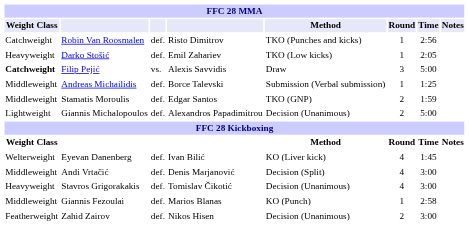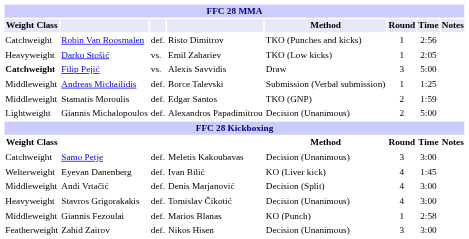 <table class="toccolours" style="font-size: 75%;">
 <tr>
 <th colspan="8" style="background-color: #ccf; color: #000080; text-align: center;"><strong>FFC 28 MMA</strong></th>
 </tr>
 <tr>
 <th colspan="1" style="background-color: #E6E8FA; color: #000000; text-align: center;">Weight Class</th>
 <th colspan="1" style="background-color: #E6E8FA; color: #000000; text-align: center;"></th>
 <th colspan="1" style="background-color: #E6E8FA; color: #000000; text-align: center;"></th>
 <th colspan="1" style="background-color: #E6E8FA; color: #000000; text-align: center;"></th>
 <th colspan="1" style="background-color: #E6E8FA; color: #000000; text-align: center;">Method</th>
 <th colspan="1" style="background-color: #E6E8FA; color: #000000; text-align: center;">Round</th>
 <th colspan="1" style="background-color: #E6E8FA; color: #000000; text-align: center;">Time</th>
 <th colspan="1" style="background-color: #E6E8FA; color: #000000; text-align: center;">Notes</th>
 </tr>
 <tr>
 <td>Catchweight</td>
 <td><a href='#'>Robin Van Roosmalen</a></td>
 <td>def.</td>
 <td>Risto Dimitrov</td>
 <td>TKO (Punches and kicks)</td>
 <td align="center">1</td>
 <td align="center">2:56</td>
 <td></td>
 </tr>
 <tr>
 <td>Heavyweight</td>
 <td><a href='#'>Darko Stošić</a></td>
-<td>def.</td>
+<td>vs.</td>
 <td>Emil Zahariev</td>
 <td>TKO (Low kicks)</td>
 <td align="center">1</td>
 <td align="center">2:05</td>
 <td></td>
 </tr>
 <tr>
 <td><strong>Catchweight</strong></td>
 <td><a href='#'>Filip Pejić</a></td>
 <td>vs.</td>
 <td>Alexis Savvidis</td>
 <td>Draw</td>
 <td align="center">3</td>
 <td align="center">5:00</td>
 <td></td>
 </tr>
 <tr>
 <td>Middleweight</td>
 <td><a href='#'>Andreas Michailidis</a></td>
 <td>def.</td>
 <td>Borce Talevski</td>
 <td>Submission (Verbal submission)</td>
 <td align="center">1</td>
 <td align="center">1:25</td>
 <td></td>
 </tr>
 <tr>
 <td>Middleweight</td>
 <td>Stamatis Moroulis</td>
 <td>def.</td>
 <td>Edgar Santos</td>
 <td>TKO (GNP)</td>
 <td align="center">2</td>
 <td align="center">1:59</td>
 <td></td>
 </tr>
 <tr>
 <td>Lightweight</td>
 <td>Giannis Michalopoulos</td>
 <td>def.</td>
 <td>Alexandros Papadimitrou</td>
 <td>Decision (Unanimous)</td>
 <td align="center">2</td>
 <td align="center">5:00</td>
 <td></td>
 </tr>
 <tr>
 <th colspan="8" style="background-color: #ccf; color: #000080; text-align: center;"><strong>FFC 28 Kickboxing</strong></th>
 </tr>
 <tr>
 <th colspan="1">Weight Class</th>
 <th colspan="1"></th>
 <th colspan="1"></th>
 <th colspan="1"></th>
 <th colspan="1">Method</th>
 <th colspan="1">Round</th>
 <th colspan="1">Time</th>
 <th colspan="1">Notes</th>
 </tr>
 <tr>
+<td>Catchweight</td>
+<td><a href='#'>Samo Petje</a></td>
+<td>def.</td>
+<td>Meletis Kakoubavas</td>
+<td>Decision (Unanimous)</td>
+<td align="center">3</td>
+<td align="center">3:00</td>
+<td></td>
+</tr>
+<tr>
 <td>Welterweight</td>
 <td>Eyevan Danenberg</td>
 <td>def.</td>
 <td>Ivan Bilić</td>
 <td>KO (Liver kick)</td>
 <td align="center">4</td>
 <td align="center">1:45</td>
 <td></td>
 </tr>
 <tr>
 <td>Middleweight</td>
 <td>Andi Vrtačić</td>
 <td>def.</td>
 <td>Denis Marjanović</td>
 <td>Decision (Split)</td>
 <td align="center">4</td>
 <td align="center">3:00</td>
 <td></td>
 </tr>
 <tr>
 <td>Heavyweight</td>
 <td>Stavros Grigorakakis</td>
 <td>def.</td>
 <td>Tomislav Čikotić</td>
 <td>Decision (Unanimous)</td>
 <td align="center">4</td>
 <td align="center">3:00</td>
 <td></td>
 </tr>
 <tr>
 <td>Middleweight</td>
 <td>Giannis Fezoulai</td>
 <td>def.</td>
 <td>Marios Blanas</td>
 <td>KO (Punch)</td>
 <td align="center">1</td>
 <td align="center">2:58</td>
 <td></td>
 </tr>
 <tr>
 <td>Featherweight</td>
 <td>Zahid Zairov</td>
 <td>def.</td>
 <td>Nikos Hisen</td>
 <td>Decision (Unanimous)</td>
-<td align="center">2</td>
+<td align="center">3</td>
 <td align="center">3:00</td>
 <td></td>
 </tr>
 <tr>
 </tr>
 </table>
